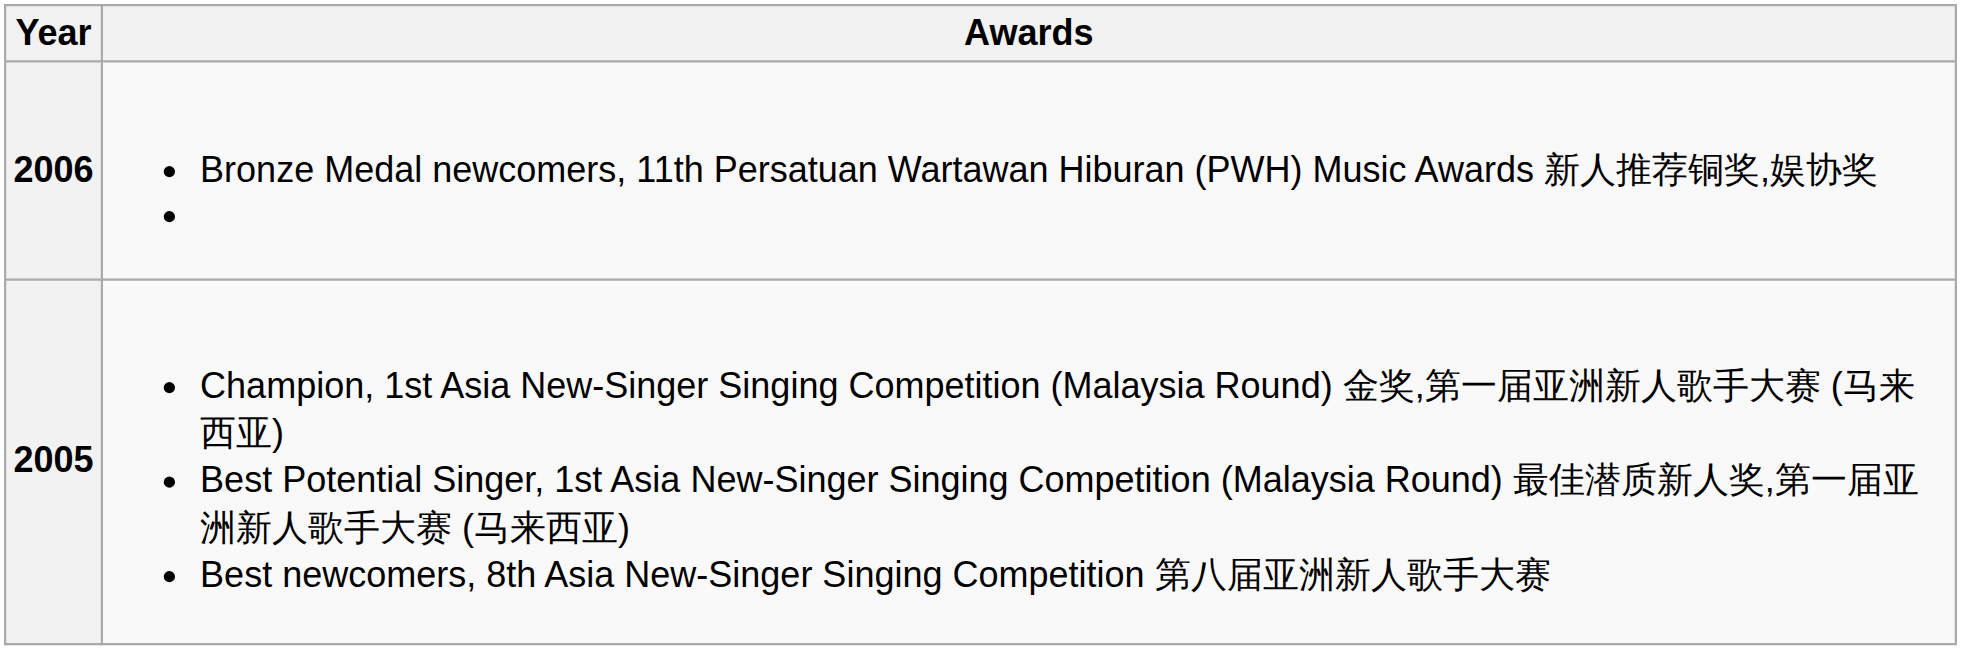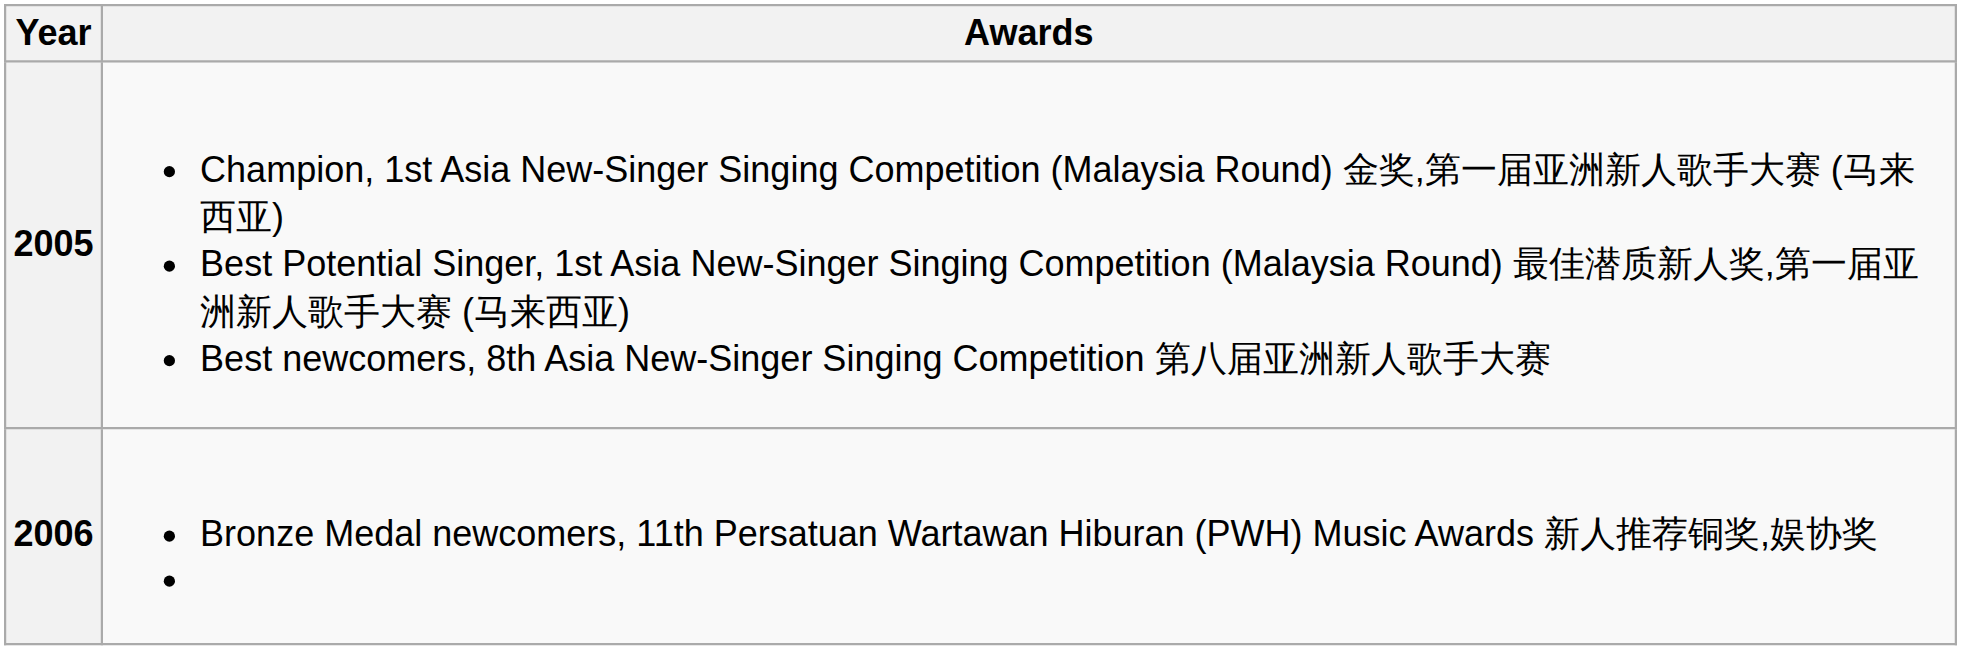 <table class="wikitable">
 <tr>
 <th>Year</th>
 <th>Awards</th>
 </tr>
 <tr>
+<th>2005</th>
+<td><br><ul><li>Champion, 1st Asia New-Singer Singing Competition (Malaysia Round) 金奖,第一届亚洲新人歌手大赛 (马来西亚)</li><li>Best Potential Singer, 1st Asia New-Singer Singing Competition (Malaysia Round) 最佳潜质新人奖,第一届亚洲新人歌手大赛 (马来西亚)</li><li>Best newcomers, 8th Asia New-Singer Singing Competition 第八届亚洲新人歌手大赛</li></ul></td>
+</tr>
+<tr>
 <th>2006</th>
 <td><br><ul><li>Bronze Medal newcomers, 11th Persatuan Wartawan Hiburan (PWH) Music Awards 新人推荐铜奖,娱协奖</li><li></li></ul></td>
 </tr>
-<tr>
-<th>2005</th>
-<td><br><ul><li>Champion, 1st Asia New-Singer Singing Competition (Malaysia Round) 金奖,第一届亚洲新人歌手大赛 (马来西亚)</li><li>Best Potential Singer, 1st Asia New-Singer Singing Competition (Malaysia Round) 最佳潜质新人奖,第一届亚洲新人歌手大赛 (马来西亚)</li><li>Best newcomers, 8th Asia New-Singer Singing Competition 第八届亚洲新人歌手大赛</li></ul></td>
-</tr>
 </table>
